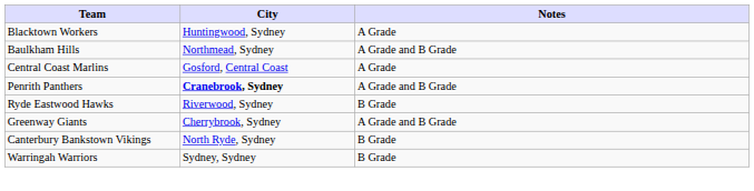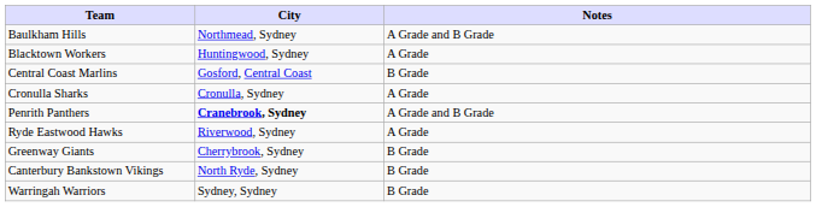 <table class="wikitable">
 <tr>
 <th style="background:#ddf; width:20%;">Team</th>
 <th style="background:#ddf; width:20%;">City</th>
 <th style="background:#ddf; width:45%;">Notes</th>
 </tr>
 <tr>
+<td>Baulkham Hills</td>
+<td><a href='#'>Northmead</a>, Sydney</td>
+<td>A Grade and B Grade</td>
+</tr>
+<tr>
 <td>Blacktown Workers</td>
 <td><a href='#'>Huntingwood</a>, Sydney</td>
 <td>A Grade</td>
 </tr>
 <tr>
-<td>Baulkham Hills</td>
-<td><a href='#'>Northmead</a>, Sydney</td>
-<td>A Grade and B Grade</td>
+<td>Central Coast Marlins</td>
+<td><a href='#'>Gosford</a>, <a href='#'>Central Coast</a></td>
+<td>B Grade</td>
 </tr>
 <tr>
-<td>Central Coast Marlins</td>
-<td><a href='#'>Gosford</a>, <a href='#'>Central Coast</a></td>
+<td>Cronulla Sharks</td>
+<td><a href='#'>Cronulla</a>, Sydney</td>
 <td>A Grade</td>
 </tr>
 <tr>
 <td>Penrith Panthers</td>
 <td><strong><a href='#'>Cranebrook</a>, Sydney</strong></td>
 <td>A Grade and B Grade</td>
 </tr>
 <tr>
 <td>Ryde Eastwood Hawks</td>
 <td><a href='#'>Riverwood</a>, Sydney</td>
-<td>B Grade</td>
+<td>A Grade</td>
 </tr>
 <tr>
 <td>Greenway Giants</td>
 <td><a href='#'>Cherrybrook</a>, Sydney</td>
-<td>A Grade and B Grade</td>
+<td>B Grade</td>
 </tr>
 <tr>
 <td>Canterbury Bankstown Vikings</td>
 <td><a href='#'>North Ryde</a>, Sydney</td>
 <td>B Grade</td>
 </tr>
 <tr>
 <td>Warringah Warriors</td>
 <td>Sydney, Sydney</td>
 <td>B Grade</td>
 </tr>
 </table>
